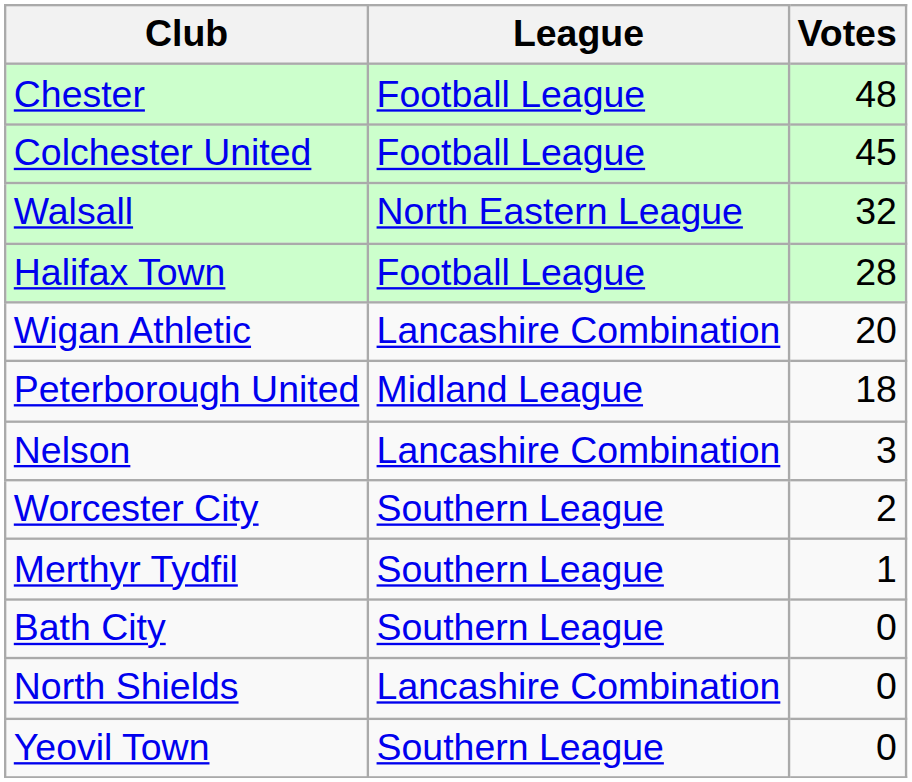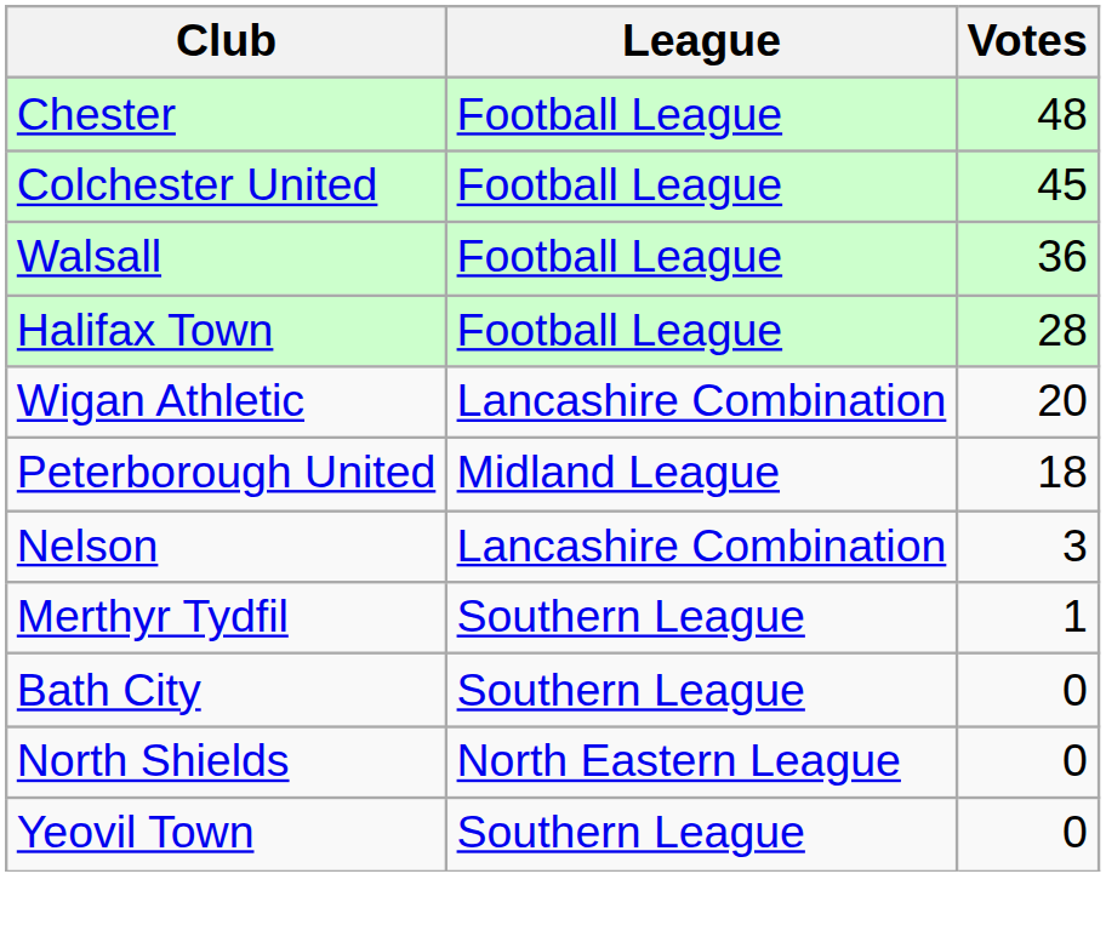 <table class=wikitable style=text-align:left>
 <tr>
 <th>Club</th>
 <th>League</th>
 <th>Votes</th>
 </tr>
 <tr bgcolor=ccffcc>
 <td><a href='#'>Chester</a></td>
 <td><a href='#'>Football League</a></td>
 <td align=right>48</td>
 </tr>
 <tr bgcolor=ccffcc>
 <td><a href='#'>Colchester United</a></td>
 <td><a href='#'>Football League</a></td>
 <td align=right>45</td>
 </tr>
 <tr bgcolor=ccffcc>
 <td><a href='#'>Walsall</a></td>
-<td><a href='#'>North Eastern League</a></td>
-<td align=right>32</td>
+<td><a href='#'>Football League</a></td>
+<td align=right>36</td>
 </tr>
 <tr bgcolor=ccffcc>
 <td><a href='#'>Halifax Town</a></td>
 <td><a href='#'>Football League</a></td>
 <td align=right>28</td>
 </tr>
 <tr>
 <td><a href='#'>Wigan Athletic</a></td>
 <td><a href='#'>Lancashire Combination</a></td>
 <td align=right>20</td>
 </tr>
 <tr>
 <td><a href='#'>Peterborough United</a></td>
 <td><a href='#'>Midland League</a></td>
 <td align=right>18</td>
 </tr>
 <tr>
 <td><a href='#'>Nelson</a></td>
 <td><a href='#'>Lancashire Combination</a></td>
 <td align=right>3</td>
 </tr>
 <tr>
-<td><a href='#'>Worcester City</a></td>
-<td><a href='#'>Southern League</a></td>
-<td align=right>2</td>
-</tr>
-<tr>
 <td><a href='#'>Merthyr Tydfil</a></td>
 <td><a href='#'>Southern League</a></td>
 <td align=right>1</td>
 </tr>
 <tr>
 <td><a href='#'>Bath City</a></td>
 <td><a href='#'>Southern League</a></td>
 <td align=right>0</td>
 </tr>
 <tr>
 <td><a href='#'>North Shields</a></td>
-<td><a href='#'>Lancashire Combination</a></td>
+<td><a href='#'>North Eastern League</a></td>
 <td align=right>0</td>
 </tr>
 <tr>
 <td><a href='#'>Yeovil Town</a></td>
 <td><a href='#'>Southern League</a></td>
 <td align=right>0</td>
 </tr>
 </table>
